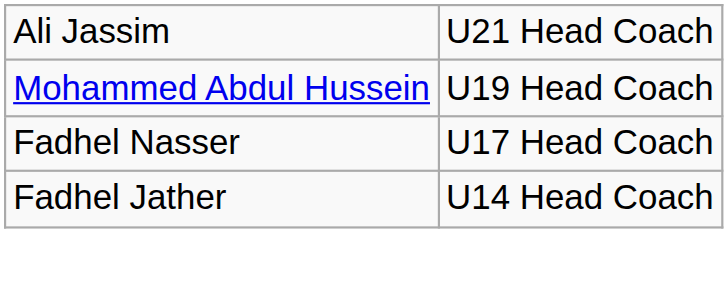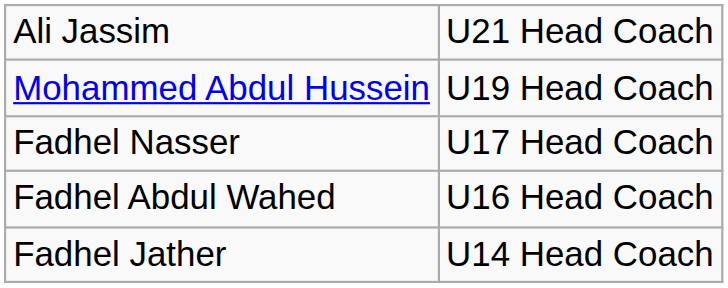 <table class="wikitable sortable">
 <tr>
 <td> Ali Jassim</td>
 <td>U21 Head Coach</td>
 </tr>
 <tr>
 <td> <a href='#'>Mohammed Abdul Hussein</a></td>
 <td>U19 Head Coach</td>
 </tr>
 <tr>
 <td> Fadhel Nasser</td>
 <td>U17 Head Coach</td>
 </tr>
 <tr>
+<td> Fadhel Abdul Wahed</td>
+<td>U16 Head Coach</td>
+</tr>
+<tr>
 <td> Fadhel Jather</td>
 <td>U14 Head Coach</td>
 </tr>
 </table>
